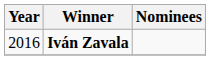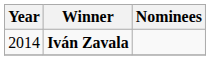 <table class=wikitable>
 <tr>
 <th>Year</th>
 <th>Winner</th>
 <th>Nominees</th>
 </tr>
 <tr>
-<td>2016</td>
+<td>2014</td>
 <td><strong>Iván Zavala</strong></td>
 <td></td>
 </tr>
 <tr>
 </tr>
 </table>
